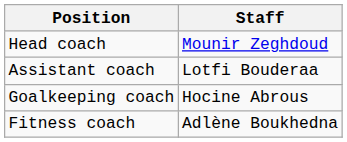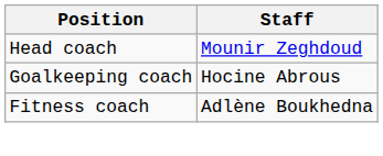 <table class=wikitable>
 <tr>
 <th>Position</th>
 <th>Staff</th>
 </tr>
 <tr>
 <td>Head coach</td>
 <td><a href='#'>Mounir Zeghdoud</a></td>
 </tr>
 <tr>
-<td>Assistant coach</td>
-<td>Lotfi Bouderaa</td>
-</tr>
-<tr>
 <td>Goalkeeping coach</td>
 <td>Hocine Abrous</td>
 </tr>
 <tr>
 <td>Fitness coach</td>
 <td>Adlène Boukhedna</td>
 </tr>
 </table>
